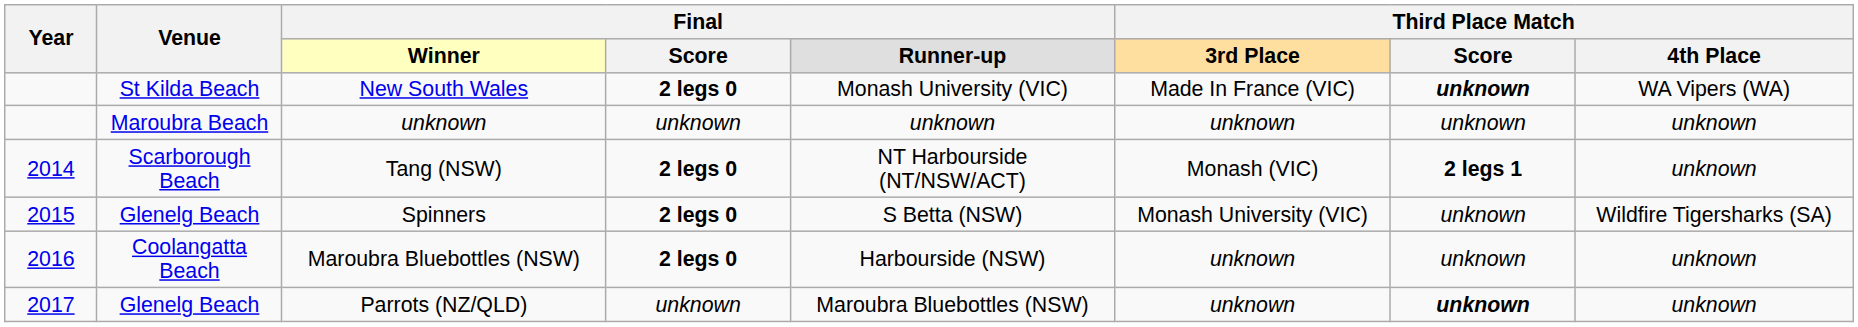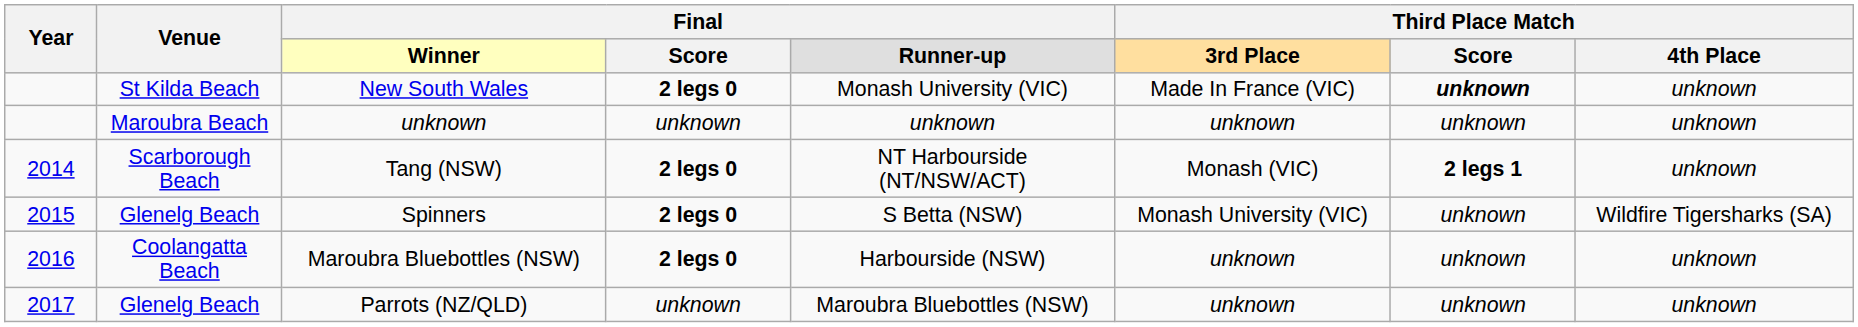 <table class="wikitable" style="font-size: 90%; text-align: center;">
 <tr>
 <th rowspan="2" width="5%">Year</th>
 <th rowspan="2" width="10%">Venue</th>
 <th colspan="3">Final</th>
 <th colspan="3">Third Place Match</th>
 </tr>
 <tr>
 <td style="text-align:center;background:#ffffbf;"><strong>Winner</strong></td>
 <th width="10%">Score</th>
 <td style="text-align:center; background:#dfdfdf;"><strong>Runner-up</strong></td>
 <td style="text-align:center; background:#ffdf9f;"><strong>3rd Place</strong></td>
 <th width="10%">Score</th>
 <th width="15%">4th Place</th>
 </tr>
 <tr>
 <td></td>
 <td><a href='#'>St Kilda Beach</a></td>
 <td><a href='#'>New South Wales</a></td>
 <td><strong>2 legs 0</strong></td>
 <td>Monash University (VIC)</td>
 <td>Made In France (VIC)</td>
 <td><strong><em>unknown</em></strong></td>
-<td>WA Vipers (WA)</td>
+<td><em>unknown</em></td>
 </tr>
 <tr>
 <td></td>
 <td><a href='#'>Maroubra Beach</a></td>
 <td><em>unknown</em></td>
 <td><em>unknown</em></td>
 <td><em>unknown</em></td>
 <td><em>unknown</em></td>
 <td><em>unknown</em></td>
 <td><em>unknown</em></td>
 </tr>
 <tr>
 <td><a href='#'>2014</a></td>
 <td><a href='#'>Scarborough Beach</a></td>
 <td>Tang (NSW)</td>
 <td><strong>2 legs 0</strong></td>
 <td>NT Harbourside<br>(NT/NSW/ACT)</td>
 <td>Monash (VIC)</td>
 <td><strong>2 legs 1</strong></td>
 <td><em>unknown</em></td>
 </tr>
 <tr>
 <td><a href='#'>2015</a></td>
 <td><a href='#'>Glenelg Beach</a></td>
 <td>Spinners</td>
 <td><strong>2 legs 0</strong></td>
 <td>S Betta (NSW)</td>
 <td>Monash University (VIC)</td>
 <td><em>unknown</em></td>
 <td>Wildfire Tigersharks (SA)</td>
 </tr>
 <tr>
 <td><a href='#'>2016</a></td>
 <td><a href='#'>Coolangatta Beach</a></td>
 <td>Maroubra Bluebottles (NSW)</td>
 <td><strong>2 legs 0</strong></td>
 <td>Harbourside (NSW)</td>
 <td><em>unknown</em></td>
 <td><em>unknown</em></td>
 <td><em>unknown</em></td>
 </tr>
 <tr>
 <td><a href='#'>2017</a></td>
 <td><a href='#'>Glenelg Beach</a></td>
 <td>Parrots (NZ/QLD)</td>
 <td><em>unknown</em></td>
 <td>Maroubra Bluebottles (NSW)</td>
 <td><em>unknown</em></td>
-<td><strong><em>unknown</em></strong></td>
+<td><em>unknown</em></td>
 <td><em>unknown</em></td>
 </tr>
 </table>
